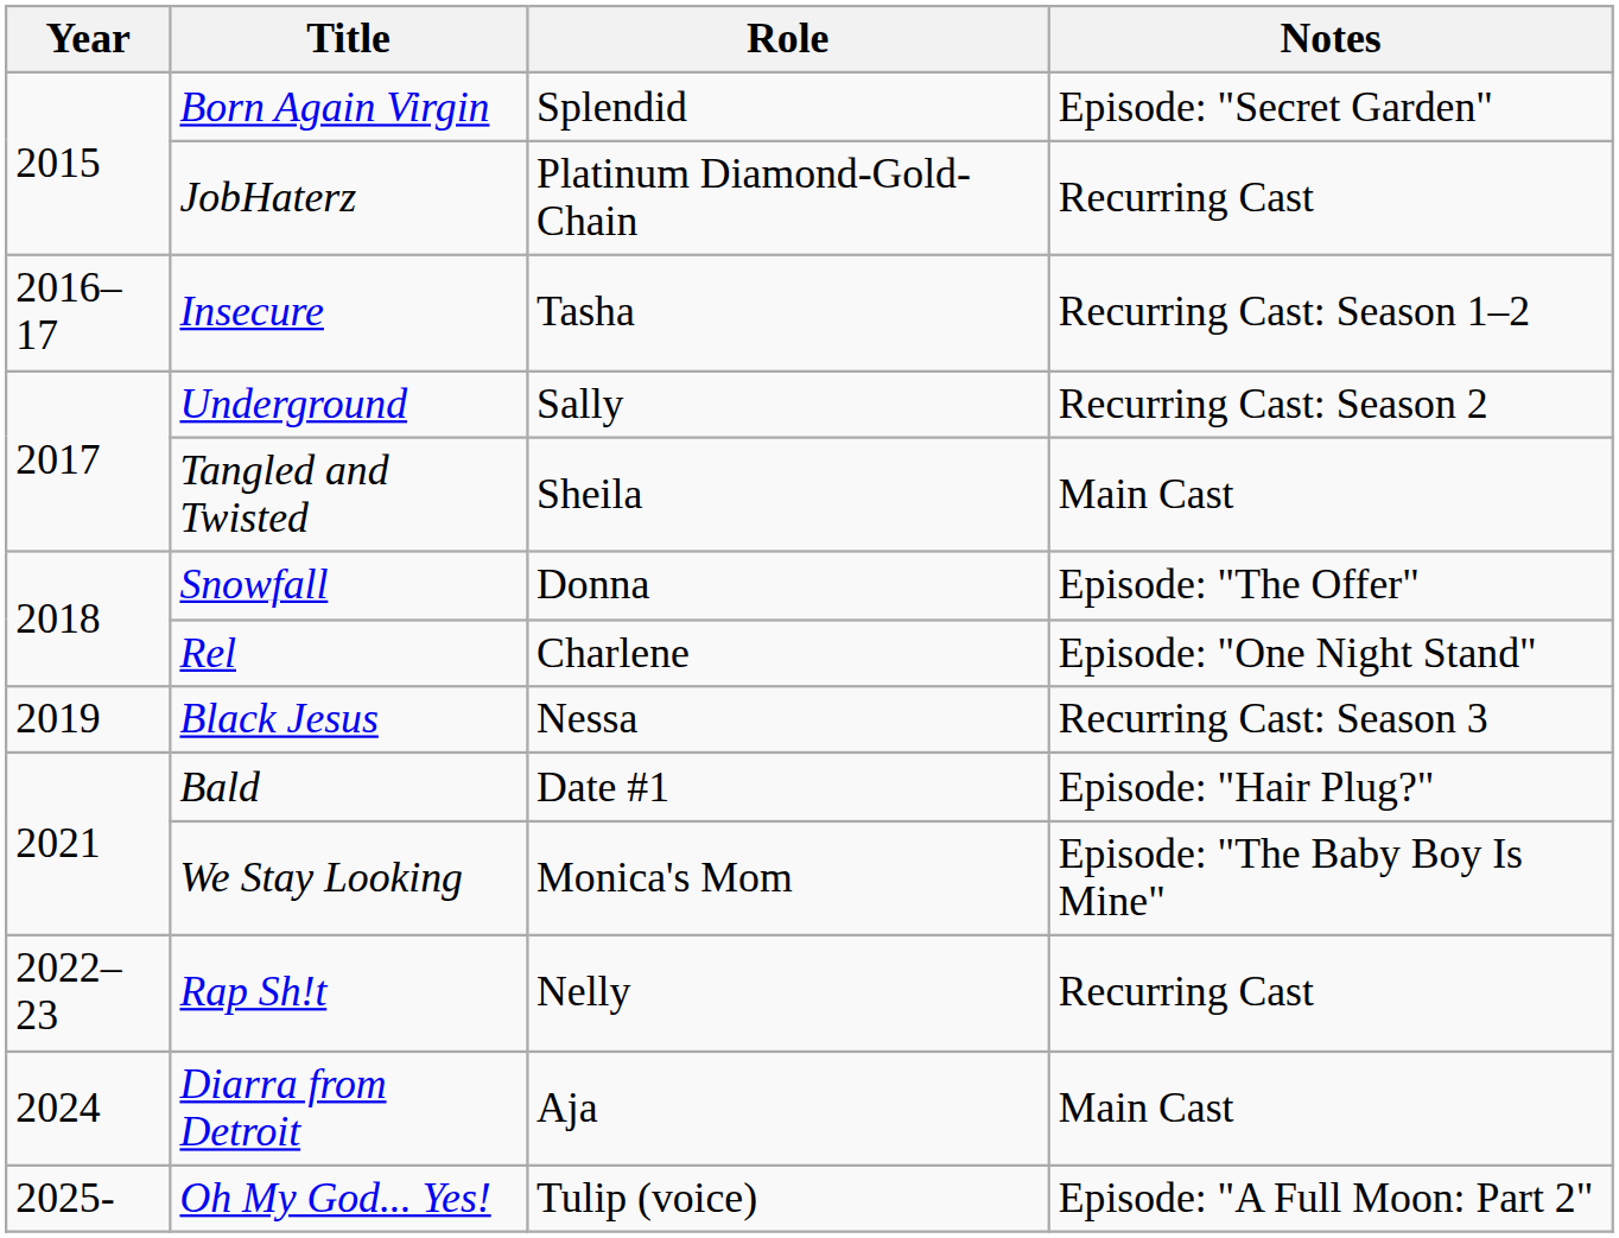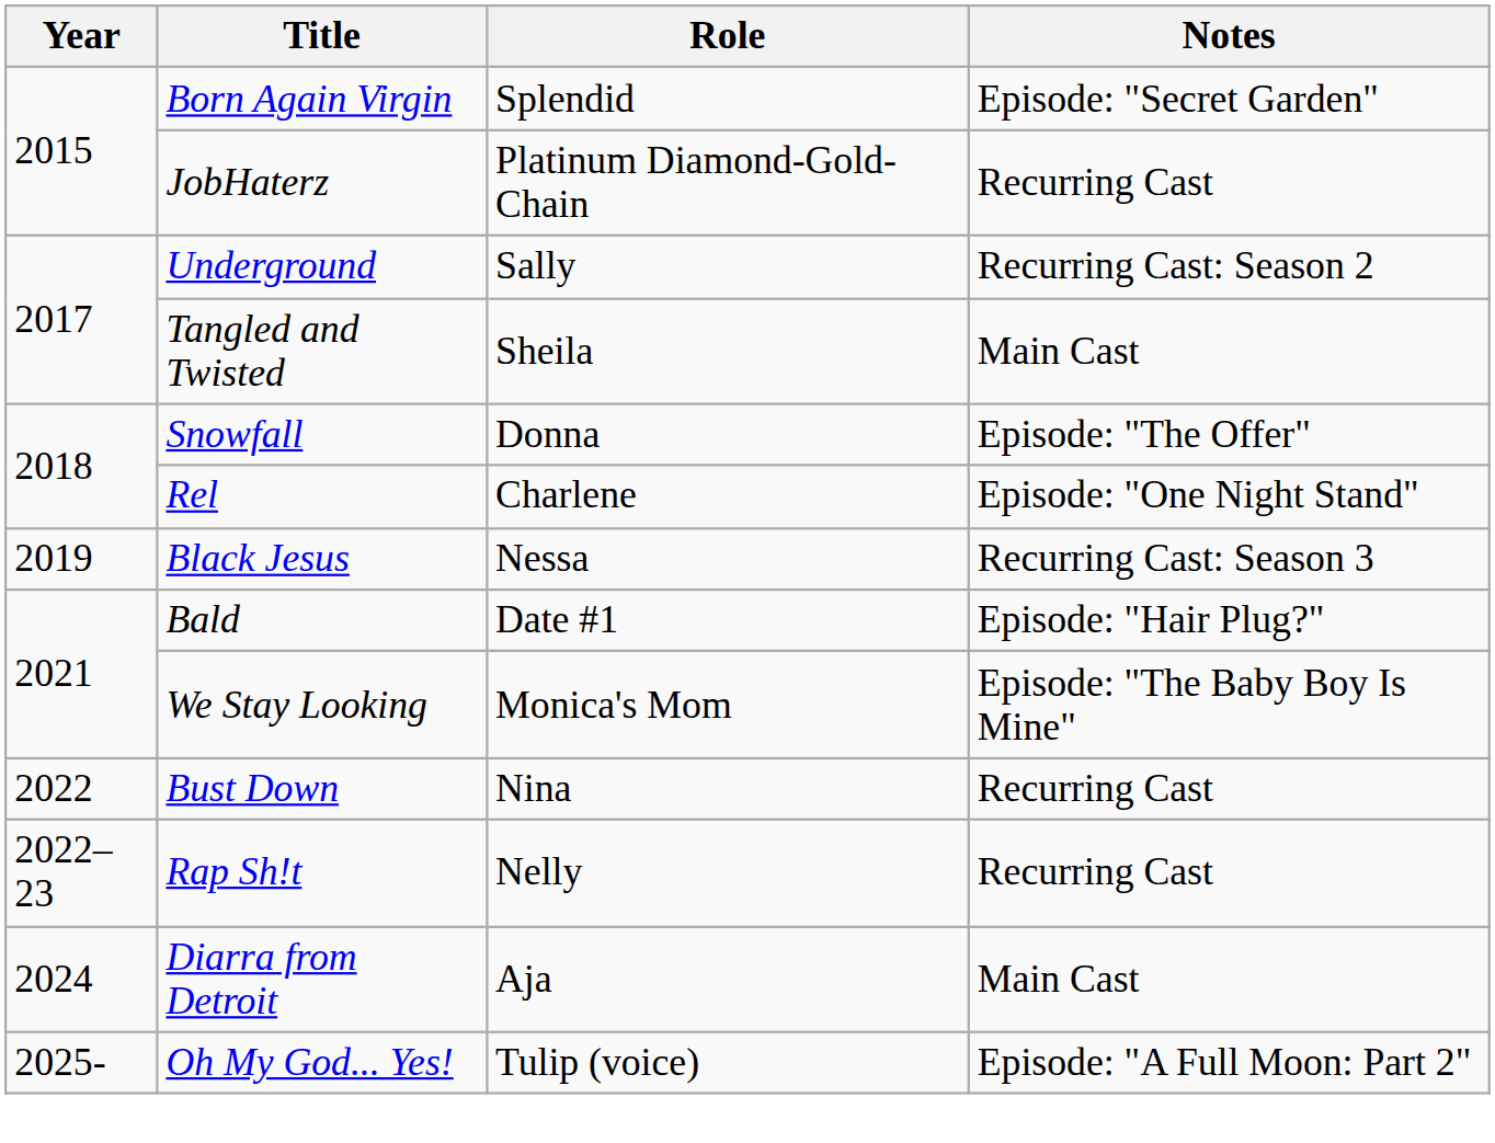 <table class="wikitable sortable">
 <tr>
 <th>Year</th>
 <th>Title</th>
 <th>Role</th>
 <th>Notes</th>
 </tr>
 <tr>
 <td rowspan="2">2015</td>
 <td><em><a href='#'>Born Again Virgin</a></em></td>
 <td>Splendid</td>
 <td>Episode: "Secret Garden"</td>
 </tr>
 <tr>
 <td><em>JobHaterz</em></td>
 <td>Platinum Diamond-Gold-Chain</td>
 <td>Recurring Cast</td>
-</tr>
-<tr>
-<td>2016–17</td>
-<td><em><a href='#'>Insecure</a></em></td>
-<td>Tasha</td>
-<td>Recurring Cast: Season 1–2</td>
 </tr>
 <tr>
 <td rowspan="2">2017</td>
 <td><em><a href='#'>Underground</a></em></td>
 <td>Sally</td>
 <td>Recurring Cast: Season 2</td>
 </tr>
 <tr>
 <td><em>Tangled and Twisted</em></td>
 <td>Sheila</td>
 <td>Main Cast</td>
 </tr>
 <tr>
 <td rowspan="2">2018</td>
 <td><em><a href='#'>Snowfall</a></em></td>
 <td>Donna</td>
 <td>Episode: "The Offer"</td>
 </tr>
 <tr>
 <td><em><a href='#'>Rel</a></em></td>
 <td>Charlene</td>
 <td>Episode: "One Night Stand"</td>
 </tr>
 <tr>
 <td>2019</td>
 <td><em><a href='#'>Black Jesus</a></em></td>
 <td>Nessa</td>
 <td>Recurring Cast: Season 3</td>
 </tr>
 <tr>
 <td rowspan="2">2021</td>
 <td><em>Bald</em></td>
 <td>Date #1</td>
 <td>Episode: "Hair Plug?"</td>
 </tr>
 <tr>
 <td><em>We Stay Looking</em></td>
 <td>Monica's Mom</td>
 <td>Episode: "The Baby Boy Is Mine"</td>
 </tr>
 <tr>
+<td>2022</td>
+<td><em><a href='#'>Bust Down</a></em></td>
+<td>Nina</td>
+<td>Recurring Cast</td>
+</tr>
+<tr>
 <td>2022–23</td>
 <td><em><a href='#'>Rap Sh!t</a></em></td>
 <td>Nelly</td>
 <td>Recurring Cast</td>
 </tr>
 <tr>
 <td>2024</td>
 <td><em><a href='#'>Diarra from Detroit</a></em></td>
 <td>Aja</td>
 <td>Main Cast</td>
 </tr>
 <tr>
 <td>2025-</td>
 <td><em><a href='#'>Oh My God... Yes!</a></em></td>
 <td>Tulip (voice)</td>
 <td>Episode: "A Full Moon: Part 2"</td>
 </tr>
 </table>
